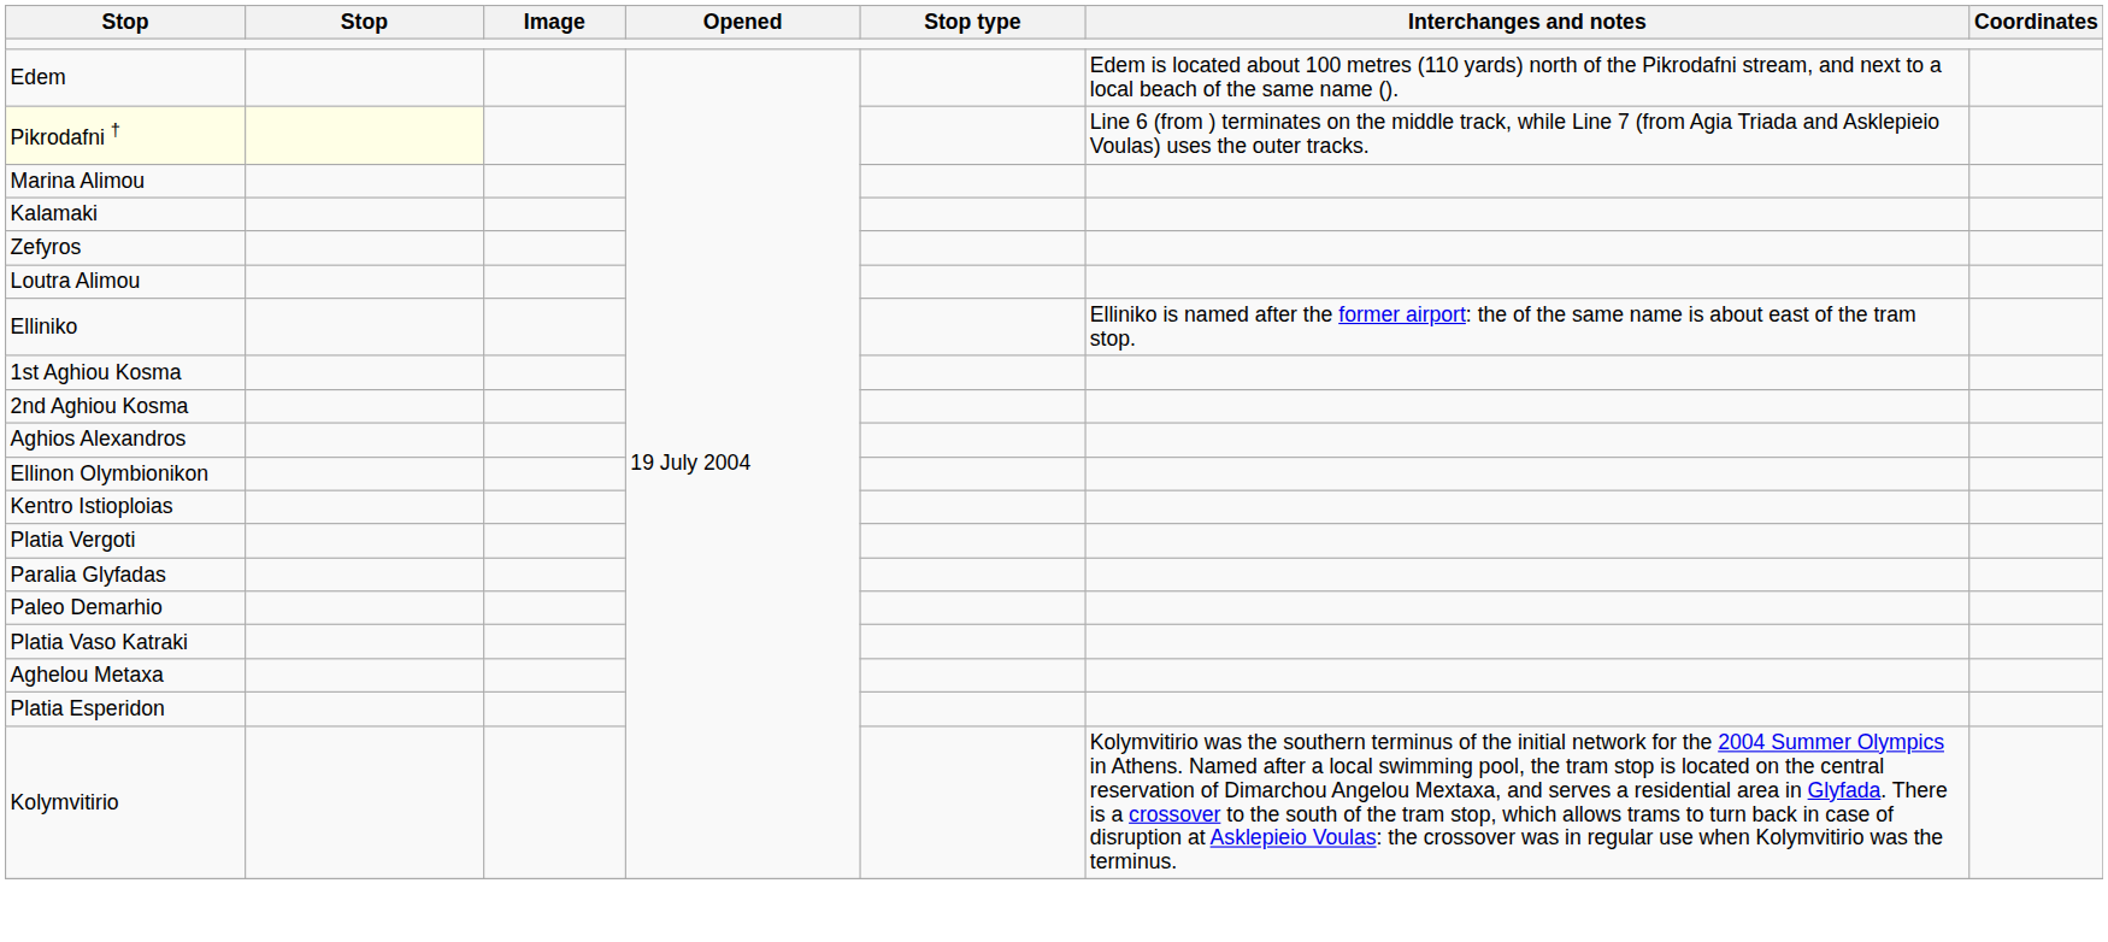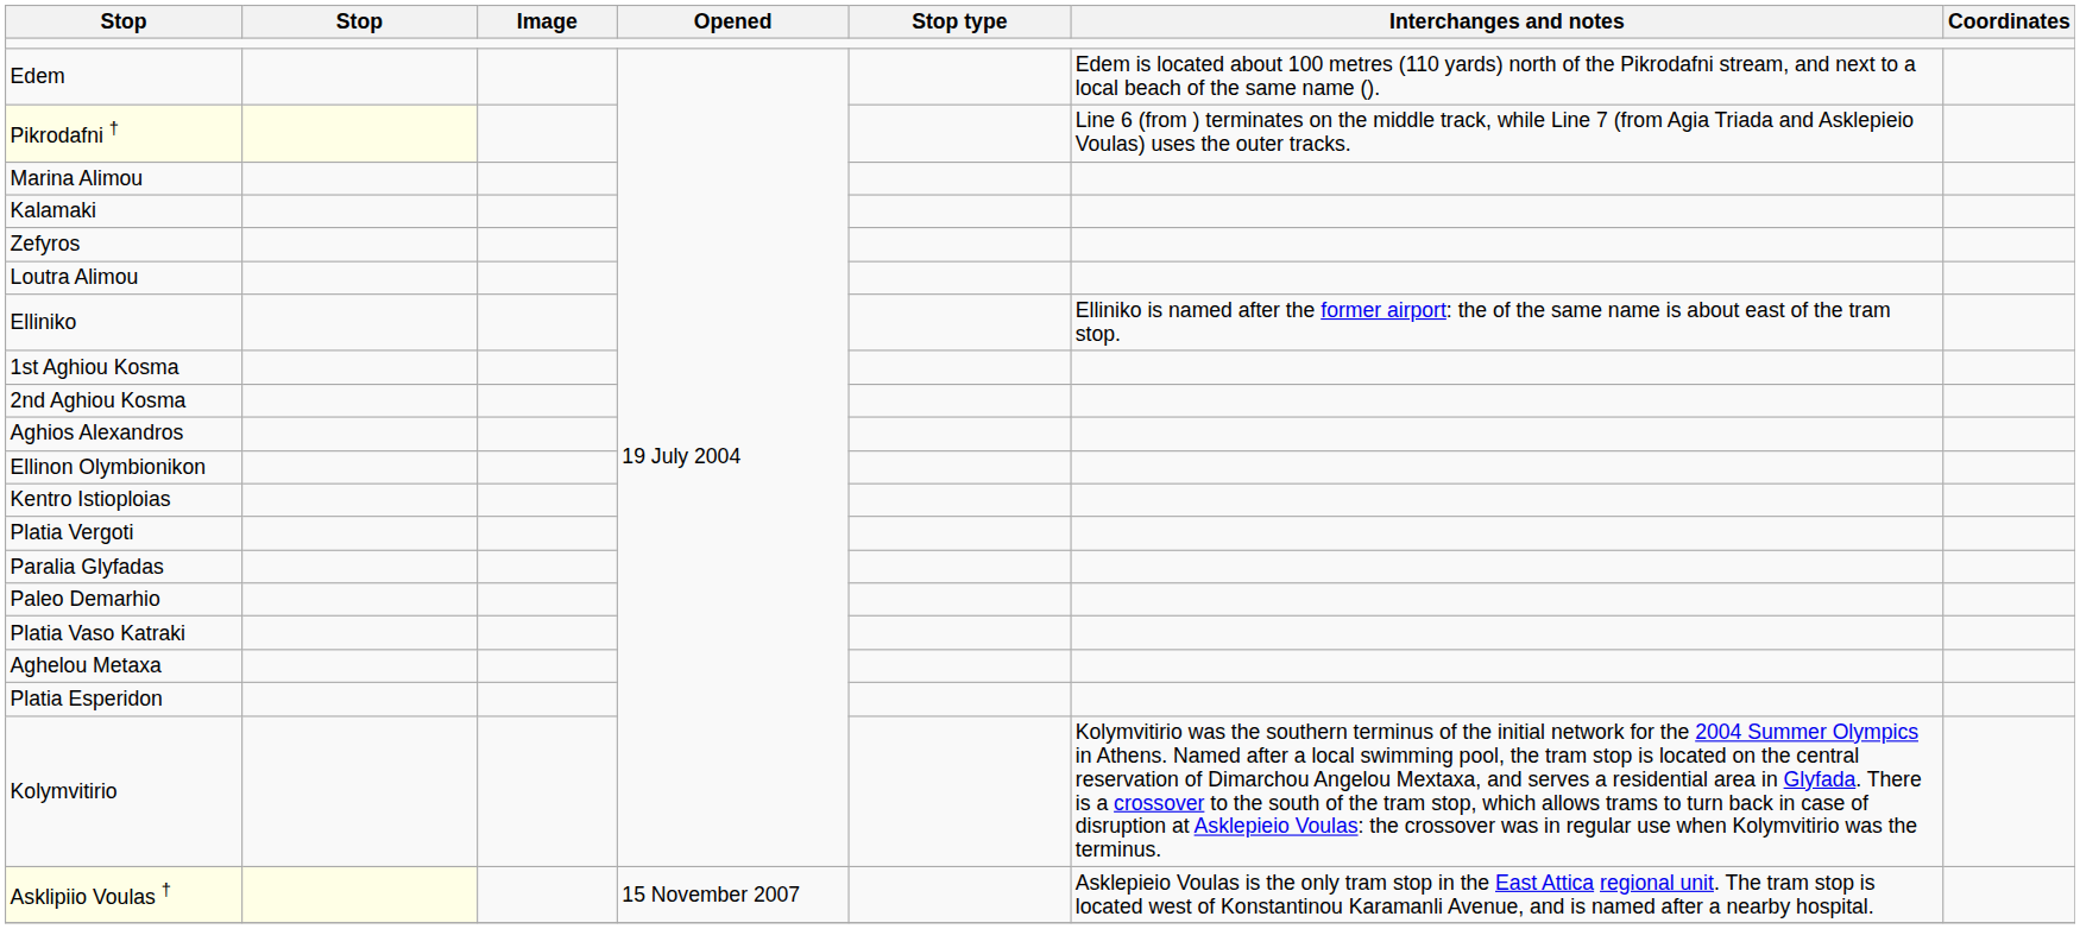 <table class="wikitable sortable" style="width:100%">
 <tr>
 <th style="min-width:90px;width:12.5%">Stop<br></th>
 <th style="min-width:90px;width:12.5%">Stop<br></th>
 <th style="min-width:100px;width:100px" class="unsortable">Image</th>
 <th style="min-width:75px;width:12.5%">Opened</th>
 <th style="width:12.5%" class="unsortable">Stop type</th>
 <th style="width:50%" class="unsortable">Interchanges and notes</th>
 <th class="unsortable" style="width:105px">Coordinates</th>
 </tr>
 <tr class="sorttop">
 <td colspan="7"><em></em></td>
 </tr>
 <tr id="G01">
 <td>Edem</td>
 <td></td>
 <td></td>
 <td rowspan="19">19 July 2004</td>
 <td></td>
 <td>Edem is located about 100 metres (110 yards) north of the Pikrodafni stream, and next to a local beach of the same name ().</td>
 <td></td>
 </tr>
 <tr id="G02">
 <td style="background-color:#FFFFE6">Pikrodafni <sup>†</sup></td>
 <td style="background-color:#FFFFE6"></td>
 <td></td>
 <td></td>
 <td>Line 6 (from ) terminates on the middle track, while Line 7 (from Agia Triada and Asklepieio Voulas) uses the outer tracks.</td>
 <td></td>
 </tr>
 <tr id="G03">
 <td>Marina Alimou</td>
 <td></td>
 <td></td>
 <td></td>
 <td></td>
 <td></td>
 </tr>
 <tr id="G04">
 <td>Kalamaki</td>
 <td></td>
 <td></td>
 <td></td>
 <td></td>
 <td></td>
 </tr>
 <tr id="G05">
 <td>Zefyros</td>
 <td></td>
 <td></td>
 <td></td>
 <td></td>
 <td></td>
 </tr>
 <tr id="G06">
 <td>Loutra Alimou</td>
 <td></td>
 <td></td>
 <td></td>
 <td></td>
 <td></td>
 </tr>
 <tr id="G07">
 <td>Elliniko</td>
 <td></td>
 <td></td>
 <td></td>
 <td>Elliniko is named after the <a href='#'>former airport</a>: the  of the same name is about  east of the tram stop.</td>
 <td></td>
 </tr>
 <tr id="G08">
 <td data-sort-value="Aghiou Kosma, 1">1st Aghiou Kosma</td>
 <td data-sort-value="Αγίου Κοσμά, 1"></td>
 <td></td>
 <td></td>
 <td></td>
 <td></td>
 </tr>
 <tr id="G09">
 <td data-sort-value="Aghiou Kosma, 2">2nd Aghiou Kosma</td>
 <td data-sort-value="Αγίου Κοσμά, 2"></td>
 <td></td>
 <td></td>
 <td></td>
 <td></td>
 </tr>
 <tr id="G10">
 <td>Aghios Alexandros</td>
 <td></td>
 <td></td>
 <td></td>
 <td></td>
 <td></td>
 </tr>
 <tr id="G11">
 <td>Ellinon Olymbionikon</td>
 <td></td>
 <td></td>
 <td></td>
 <td></td>
 <td></td>
 </tr>
 <tr id="G12">
 <td>Kentro Istioploias</td>
 <td></td>
 <td></td>
 <td></td>
 <td></td>
 <td></td>
 </tr>
 <tr id="G13">
 <td>Platia Vergoti</td>
 <td></td>
 <td></td>
 <td></td>
 <td></td>
 <td></td>
 </tr>
 <tr id="G14">
 <td>Paralia Glyfadas</td>
 <td></td>
 <td></td>
 <td></td>
 <td></td>
 <td></td>
 </tr>
 <tr id="G15">
 <td>Paleo Demarhio</td>
 <td></td>
 <td></td>
 <td></td>
 <td></td>
 <td></td>
 </tr>
 <tr id="G16">
 <td>Platia Vaso Katraki</td>
 <td></td>
 <td></td>
 <td></td>
 <td></td>
 <td></td>
 </tr>
 <tr id="G17">
 <td>Aghelou Metaxa</td>
 <td></td>
 <td></td>
 <td></td>
 <td></td>
 <td></td>
 </tr>
 <tr id="G18">
 <td>Platia Esperidon</td>
 <td></td>
 <td></td>
 <td></td>
 <td></td>
 <td></td>
 </tr>
 <tr id="G19">
 <td>Kolymvitirio</td>
 <td></td>
 <td></td>
 <td></td>
 <td>Kolymvitirio was the southern terminus of the initial network for the <a href='#'>2004 Summer Olympics</a> in Athens. Named after a local swimming pool, the tram stop is located on the central reservation of Dimarchou Angelou Mextaxa, and serves a residential area in <a href='#'>Glyfada</a>. There is a <a href='#'>crossover</a> to the south of the tram stop, which allows trams to turn back in case of disruption at <a href='#'>Asklepieio Voulas</a>: the crossover was in regular use when Kolymvitirio was the terminus.</td>
 <td></td>
 </tr>
+<tr id="G20">
+<td style="background-color:#FFFFE6">Asklipiio Voulas <sup>†</sup></td>
+<td style="background-color:#FFFFE6"></td>
+<td></td>
+<td>15 November 2007</td>
+<td></td>
+<td>Asklepieio Voulas is the only tram stop in the <a href='#'>East Attica</a> <a href='#'>regional unit</a>. The tram stop is located west of Konstantinou Karamanli Avenue, and is named after a nearby hospital.</td>
+<td></td>
+</tr>
 <tr>
 </tr>
 </table>
